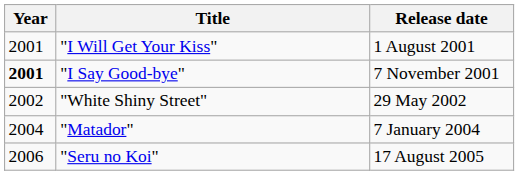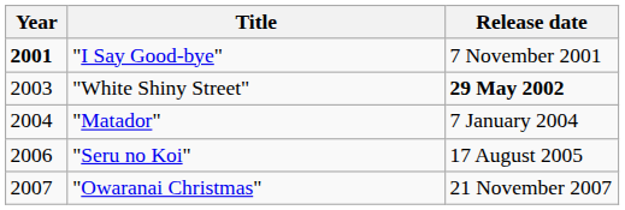 <table class="wikitable">
 <tr>
 <th width="40">Year</th>
 <th width="280">Title</th>
 <th width="125">Release date</th>
 </tr>
 <tr>
-<td>2001</td>
-<td>"<a href='#'>I Will Get Your Kiss</a>"</td>
-<td>1 August 2001</td>
-</tr>
-<tr>
 <td><strong>2001</strong></td>
 <td>"<a href='#'>I Say Good-bye</a>"</td>
 <td>7 November 2001</td>
 </tr>
 <tr>
-<td>2002</td>
+<td>2003</td>
 <td>"White Shiny Street"</td>
-<td>29 May 2002</td>
+<td><strong>29 May 2002</strong></td>
 </tr>
 <tr>
 <td>2004</td>
 <td>"<a href='#'>Matador</a>"</td>
 <td>7 January 2004</td>
 </tr>
 <tr>
 <td>2006</td>
 <td>"<a href='#'>Seru no Koi</a>"</td>
 <td>17 August 2005</td>
 </tr>
+<tr>
+<td>2007</td>
+<td>"<a href='#'>Owaranai Christmas</a>"</td>
+<td>21 November 2007</td>
+</tr>
 </table>
